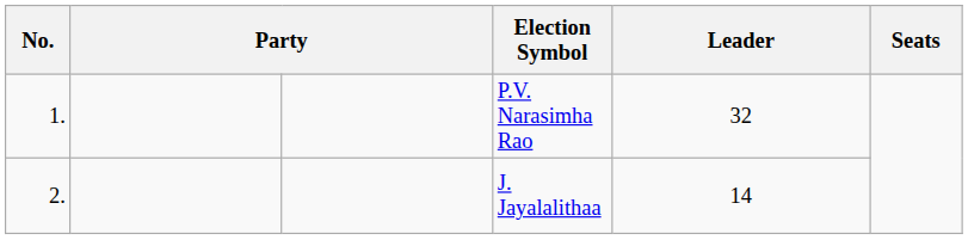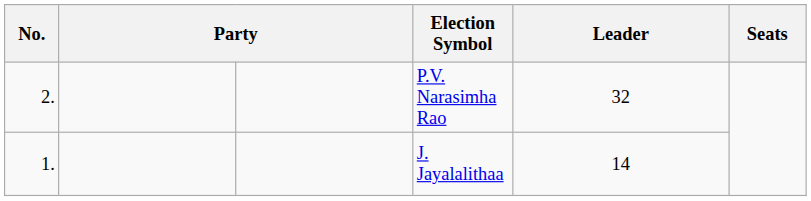 <table class="wikitable">
 <tr style="height: 50px;">
 <th scope="col" style="width:40px;">No.<br></th>
 <th scope="col" style="width:300px;" colspan="2">Party</th>
 <th scope="col" style="width:80px;">Election Symbol</th>
 <th scope="col" style="width:180px;">Leader</th>
 <th scope="col" style="width:60px;">Seats</th>
 </tr>
 <tr style="height: 55px;">
-<td style="text-align:right;">1.</td>
+<td style="text-align:right;">2.</td>
 <td></td>
 <td style="text-align:center;"></td>
 <td><a href='#'>P.V. Narasimha Rao</a></td>
 <td style="text-align:center;">32</td>
 </tr>
 <tr style="height: 55px;">
-<td style="text-align:right;">2.</td>
+<td style="text-align:right;">1.</td>
 <td></td>
 <td style="text-align:center;"></td>
 <td><a href='#'>J. Jayalalithaa</a></td>
 <td style="text-align:center;">14</td>
 </tr>
 </table>
